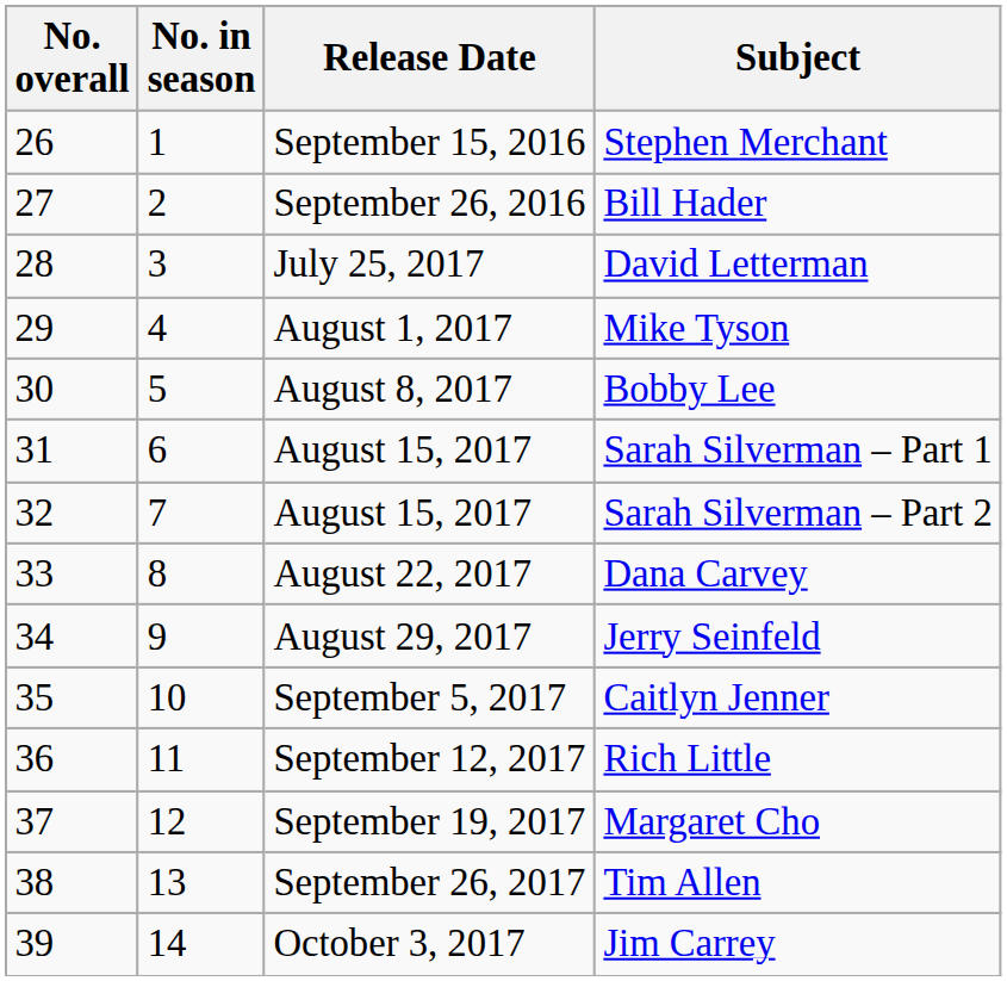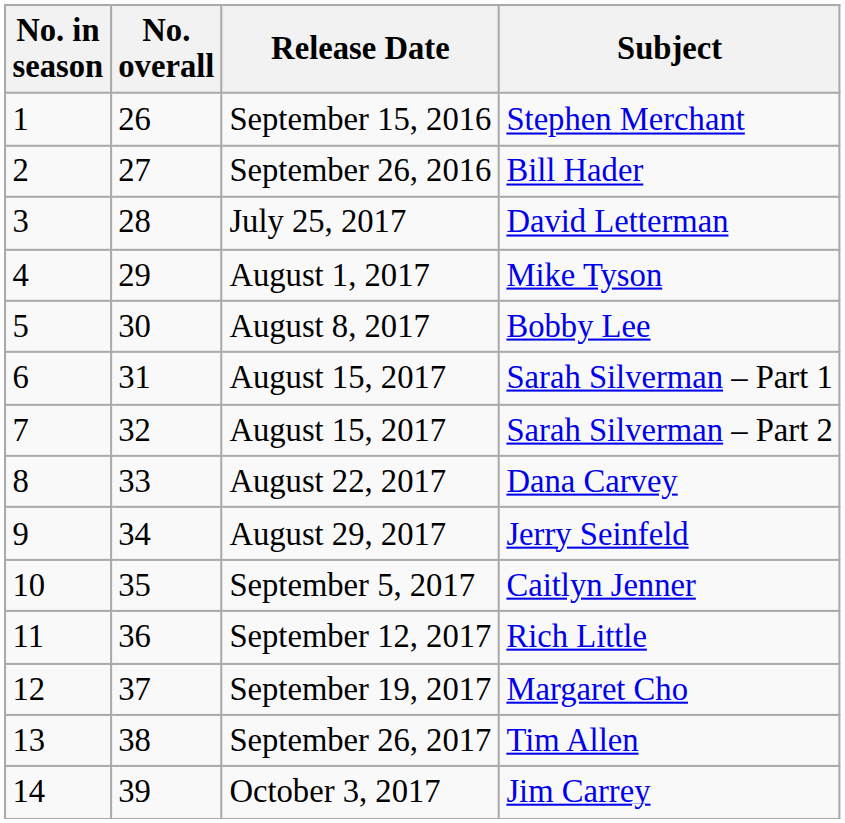 <table class="wikitable">
 <tr>
+<th scope="col" style="white-space: nowrap;">No. in<br>season</th>
 <th scope="col" style="white-space: nowrap;">No. <br>overall</th>
-<th scope="col" style="white-space: nowrap;">No. in<br>season</th>
 <th scope="col" style="white-space: nowrap;">Release Date</th>
 <th scope="col" style="white-space: nowrap;">Subject</th>
 </tr>
 <tr>
+<td>1</td>
 <td>26</td>
-<td>1</td>
 <td>September 15, 2016</td>
 <td><a href='#'>Stephen Merchant</a></td>
 </tr>
 <tr>
+<td>2</td>
 <td>27</td>
-<td>2</td>
 <td>September 26, 2016</td>
 <td><a href='#'>Bill Hader</a></td>
 </tr>
 <tr>
+<td>3</td>
 <td>28</td>
-<td>3</td>
 <td>July 25, 2017</td>
 <td><a href='#'>David Letterman</a></td>
 </tr>
 <tr>
+<td>4</td>
 <td>29</td>
-<td>4</td>
 <td>August 1, 2017</td>
 <td><a href='#'>Mike Tyson</a></td>
 </tr>
 <tr>
+<td>5</td>
 <td>30</td>
-<td>5</td>
 <td>August 8, 2017</td>
 <td><a href='#'>Bobby Lee</a></td>
 </tr>
 <tr>
+<td>6</td>
 <td>31</td>
-<td>6</td>
 <td>August 15, 2017</td>
 <td><a href='#'>Sarah Silverman</a> – Part 1</td>
 </tr>
 <tr>
+<td>7</td>
 <td>32</td>
-<td>7</td>
 <td>August 15, 2017</td>
 <td><a href='#'>Sarah Silverman</a> – Part 2</td>
 </tr>
 <tr>
+<td>8</td>
 <td>33</td>
-<td>8</td>
 <td>August 22, 2017</td>
 <td><a href='#'>Dana Carvey</a></td>
 </tr>
 <tr>
+<td>9</td>
 <td>34</td>
-<td>9</td>
 <td>August 29, 2017</td>
 <td><a href='#'>Jerry Seinfeld</a></td>
 </tr>
 <tr>
+<td>10</td>
 <td>35</td>
-<td>10</td>
 <td>September 5, 2017</td>
 <td><a href='#'>Caitlyn Jenner</a></td>
 </tr>
 <tr>
+<td>11</td>
 <td>36</td>
-<td>11</td>
 <td>September 12, 2017</td>
 <td><a href='#'>Rich Little</a></td>
 </tr>
 <tr>
+<td>12</td>
 <td>37</td>
-<td>12</td>
 <td>September 19, 2017</td>
 <td><a href='#'>Margaret Cho</a></td>
 </tr>
 <tr>
+<td>13</td>
 <td>38</td>
-<td>13</td>
 <td>September 26, 2017</td>
 <td><a href='#'>Tim Allen</a></td>
 </tr>
 <tr>
+<td>14</td>
 <td>39</td>
-<td>14</td>
 <td>October 3, 2017</td>
 <td><a href='#'>Jim Carrey</a></td>
 </tr>
 </table>
